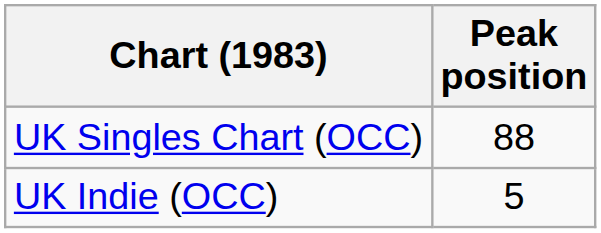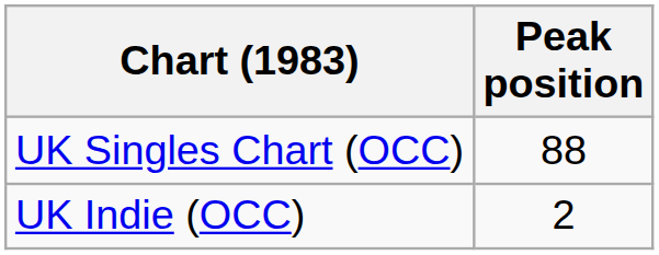 <table class="wikitable">
 <tr>
 <th align="left">Chart (1983)</th>
 <th style="text-align:center;">Peak<br>position</th>
 </tr>
 <tr>
 <td align="left"><a href='#'>UK Singles Chart</a>  (<a href='#'>OCC</a>)</td>
 <td style="text-align:center;">88</td>
 </tr>
 <tr>
 <td align="left"><a href='#'>UK Indie</a> (<a href='#'>OCC</a>)</td>
-<td style="text-align:center;">5</td>
+<td style="text-align:center;">2</td>
 </tr>
 </table>
